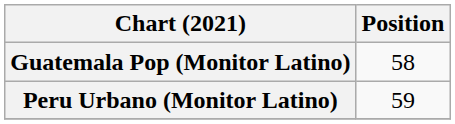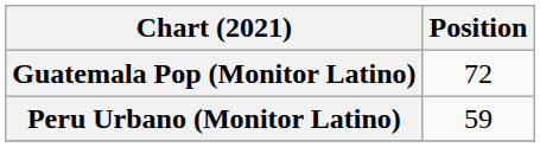 <table class="wikitable sortable plainrowheaders" style="text-align:center">
 <tr>
 <th scope="col">Chart (2021)</th>
 <th scope="col">Position</th>
 </tr>
 <tr>
 <th scope="row">Guatemala Pop (Monitor Latino)</th>
-<td>58</td>
+<td>72</td>
 </tr>
 <tr>
 <th scope="row">Peru Urbano (Monitor Latino)</th>
 <td>59</td>
 </tr>
 <tr>
 </tr>
 </table>
